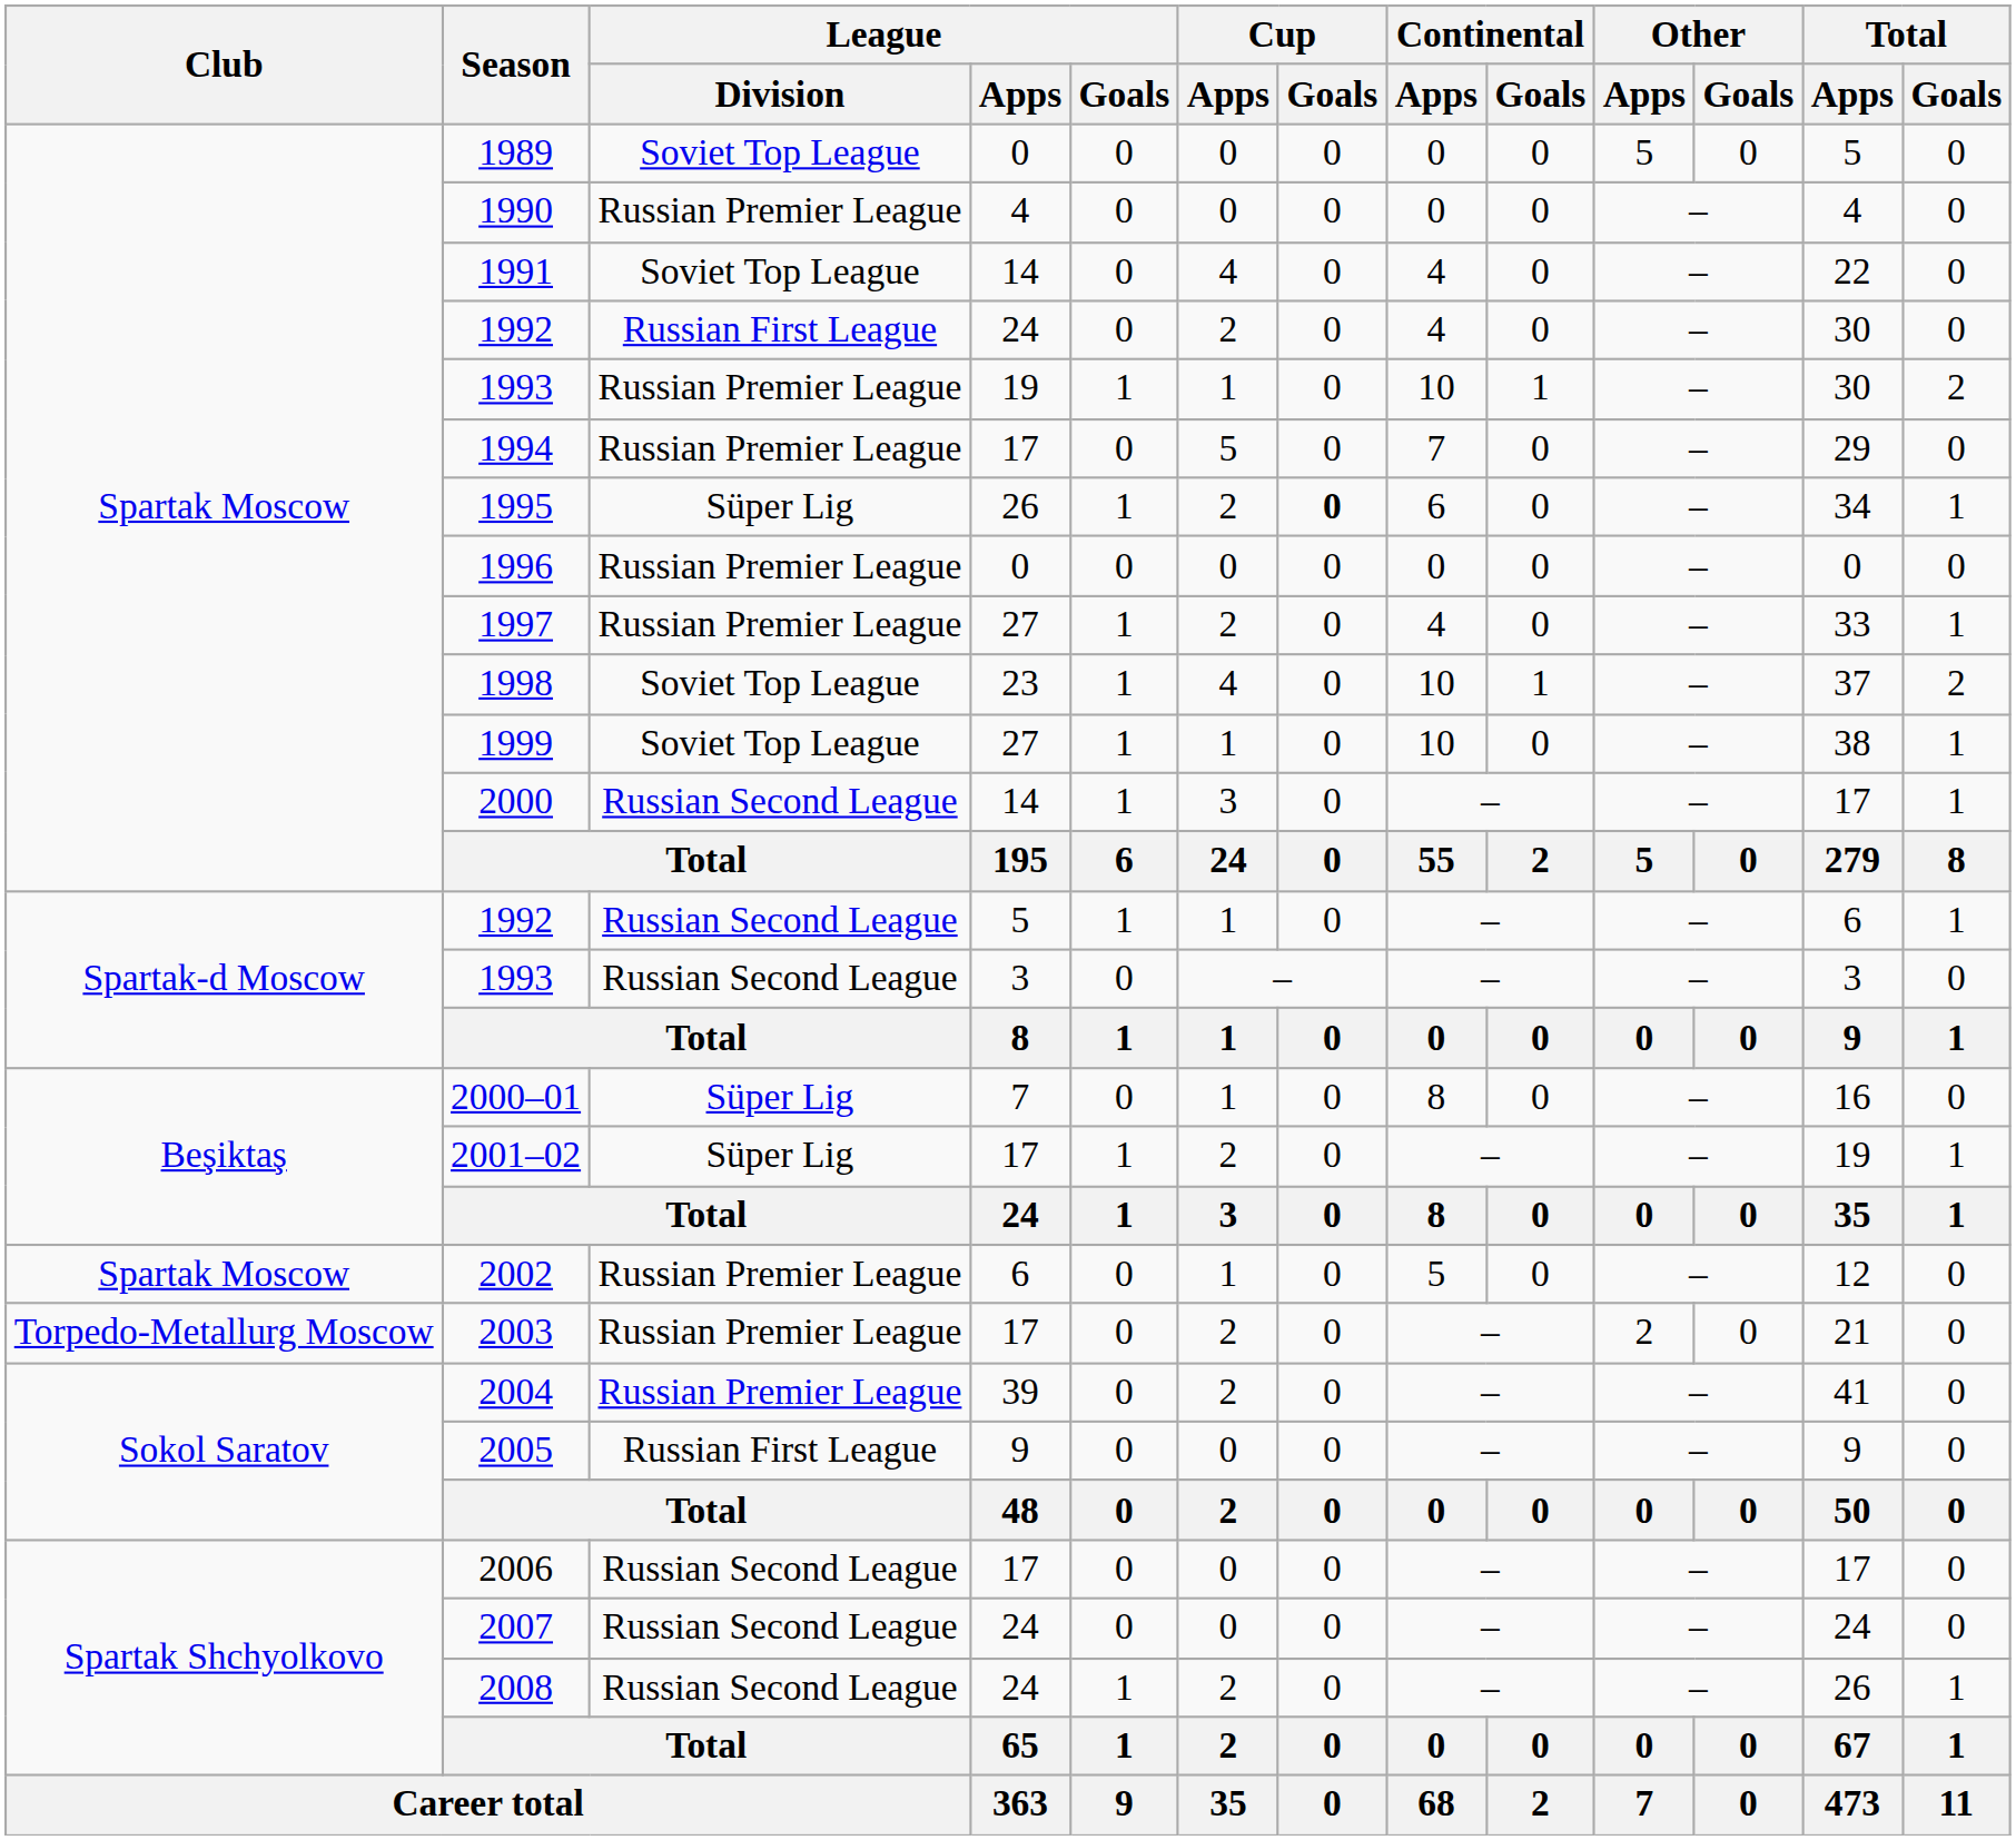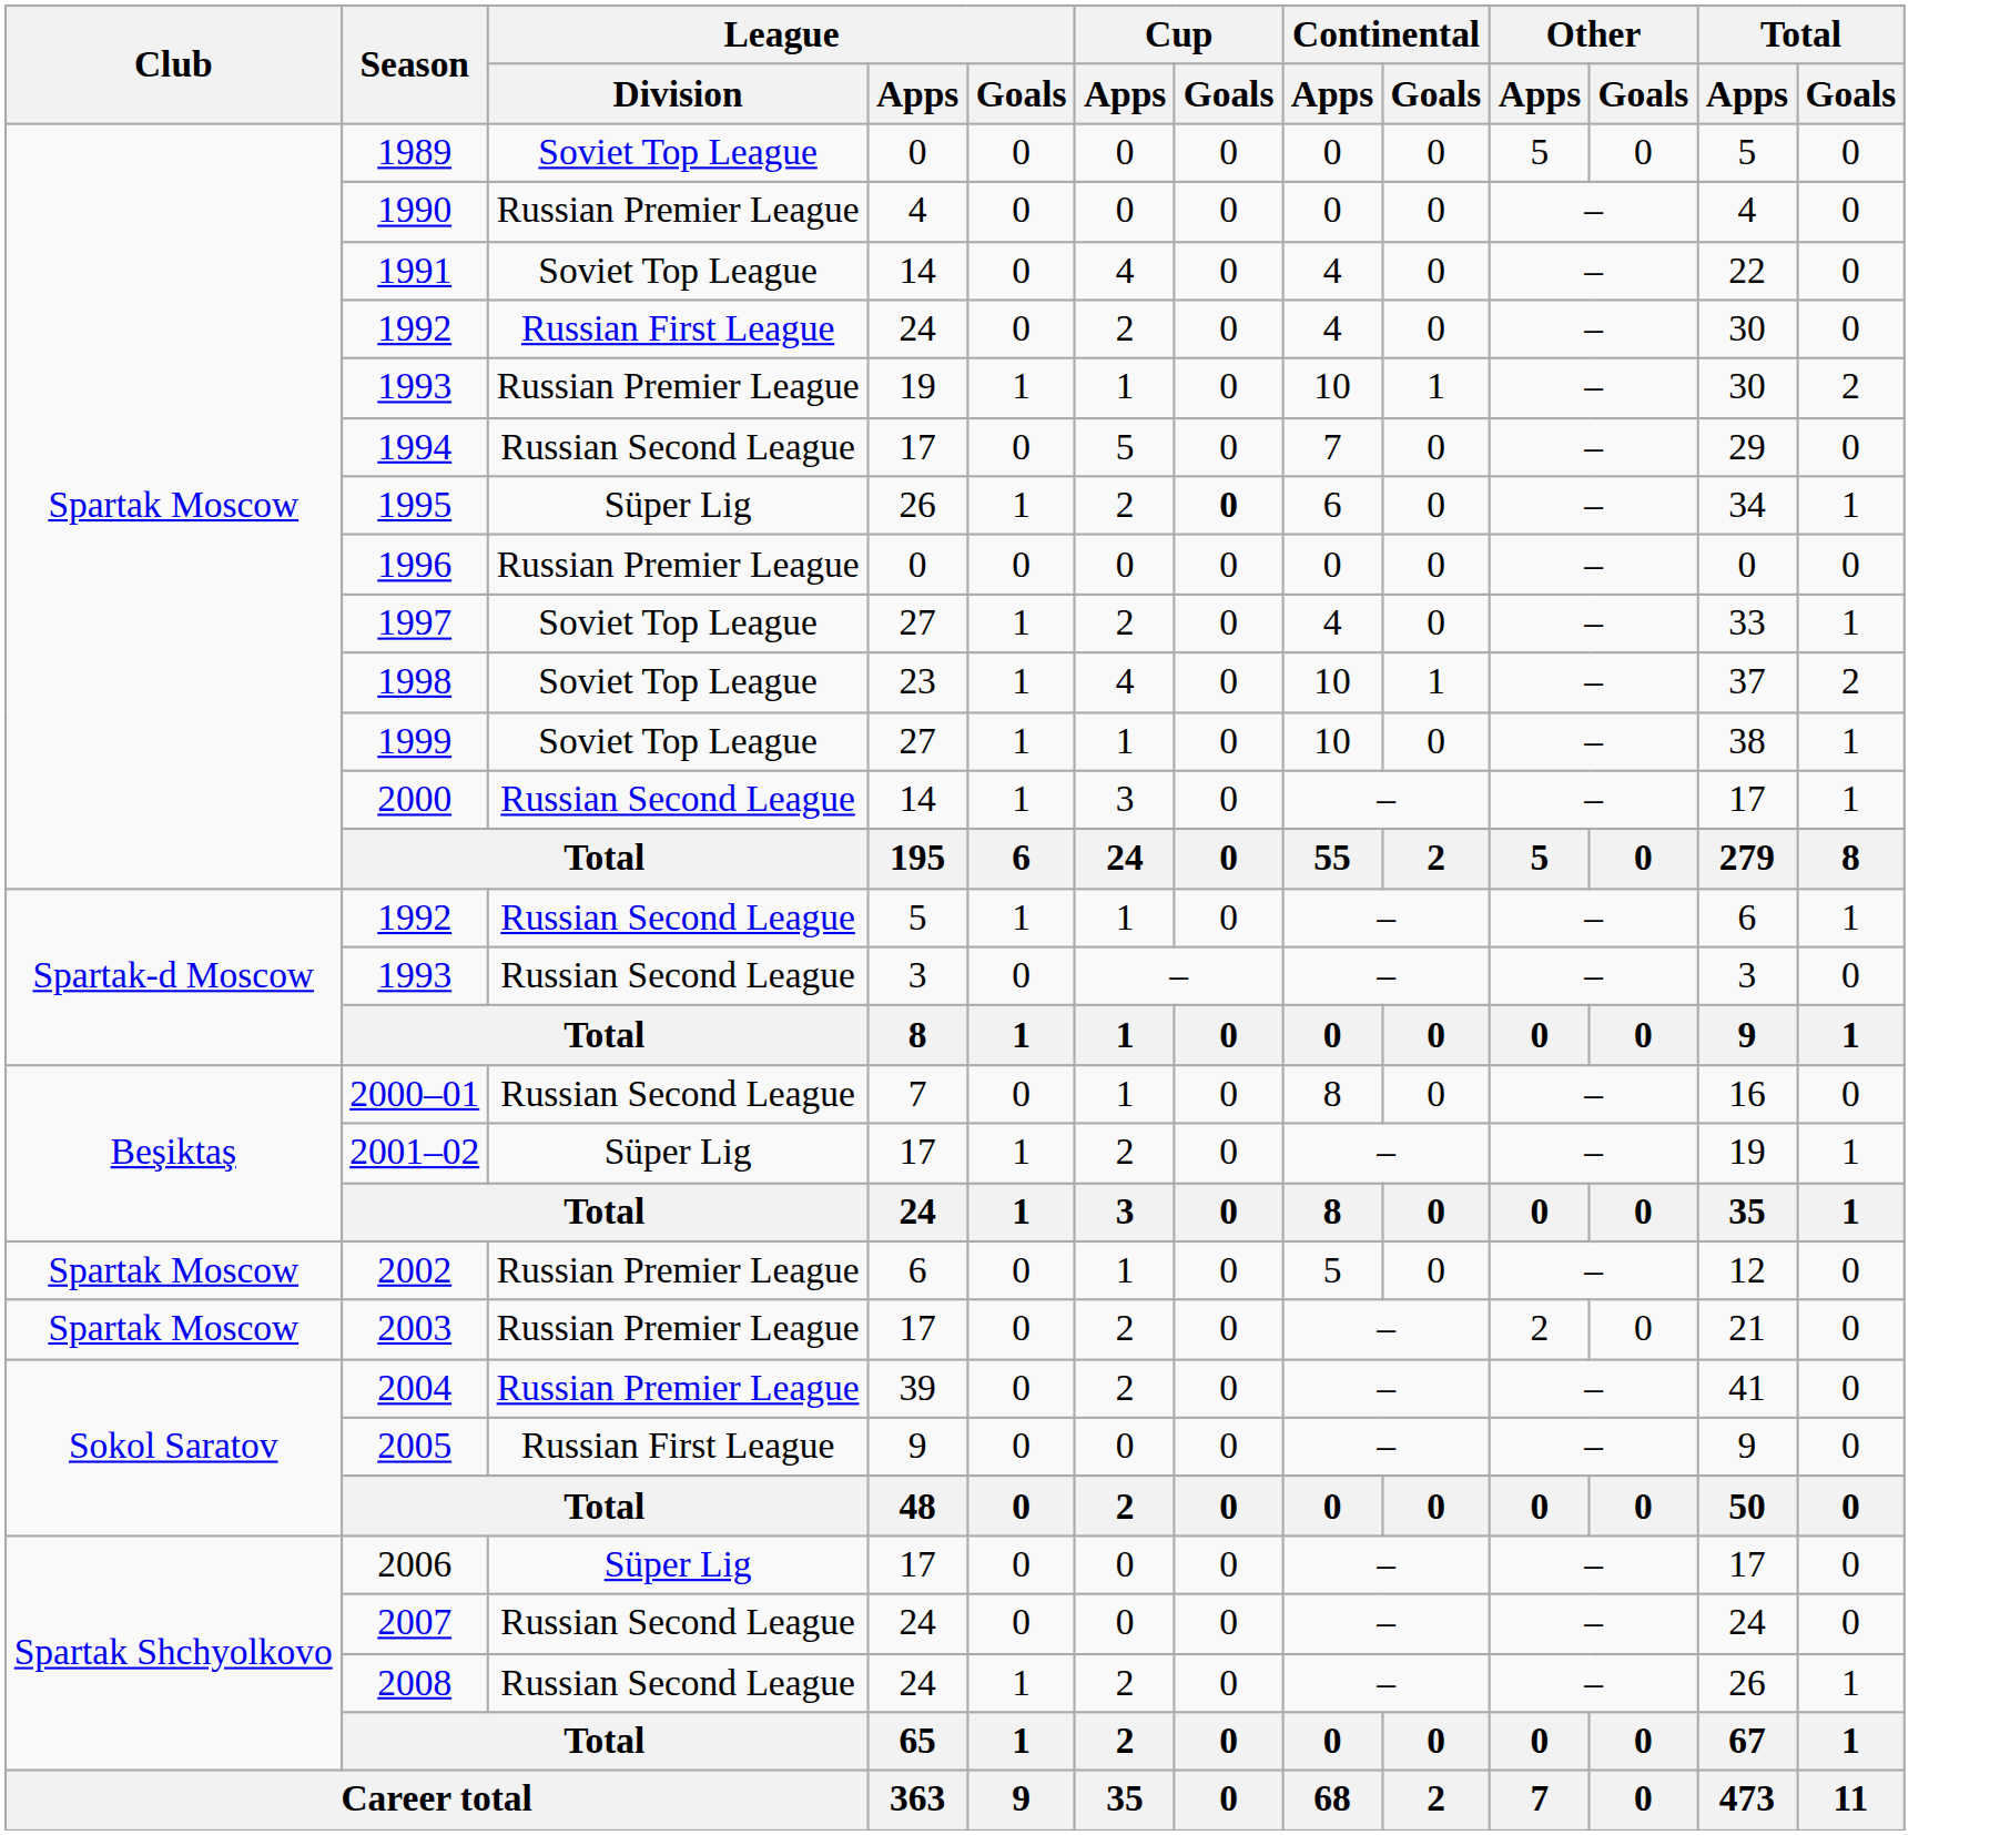 <table class="wikitable" style="text-align: center;">
 <tr>
 <th rowspan=2>Club</th>
 <th rowspan=2>Season</th>
 <th colspan=3>League</th>
 <th colspan=2>Cup</th>
 <th colspan=2>Continental</th>
 <th colspan=2>Other</th>
 <th colspan=2>Total</th>
 </tr>
 <tr>
 <th>Division</th>
 <th>Apps</th>
 <th>Goals</th>
 <th>Apps</th>
 <th>Goals</th>
 <th>Apps</th>
 <th>Goals</th>
 <th>Apps</th>
 <th>Goals</th>
 <th>Apps</th>
 <th>Goals</th>
 </tr>
 <tr>
 <td rowspan="13"><a href='#'>Spartak Moscow</a></td>
 <td><a href='#'>1989</a></td>
 <td><a href='#'>Soviet Top League</a></td>
 <td>0</td>
 <td>0</td>
 <td>0</td>
 <td>0</td>
 <td>0</td>
 <td>0</td>
 <td>5</td>
 <td>0</td>
 <td>5</td>
 <td>0</td>
 </tr>
 <tr>
 <td><a href='#'>1990</a></td>
 <td>Russian Premier League</td>
 <td>4</td>
 <td>0</td>
 <td>0</td>
 <td>0</td>
 <td>0</td>
 <td>0</td>
 <td colspan=2>–</td>
 <td>4</td>
 <td>0</td>
 </tr>
 <tr>
 <td><a href='#'>1991</a></td>
 <td>Soviet Top League</td>
 <td>14</td>
 <td>0</td>
 <td>4</td>
 <td>0</td>
 <td>4</td>
 <td>0</td>
 <td colspan=2>–</td>
 <td>22</td>
 <td>0</td>
 </tr>
 <tr>
 <td><a href='#'>1992</a></td>
 <td><a href='#'>Russian First League</a></td>
 <td>24</td>
 <td>0</td>
 <td>2</td>
 <td>0</td>
 <td>4</td>
 <td>0</td>
 <td colspan=2>–</td>
 <td>30</td>
 <td>0</td>
 </tr>
 <tr>
 <td><a href='#'>1993</a></td>
 <td>Russian Premier League</td>
 <td>19</td>
 <td>1</td>
 <td>1</td>
 <td>0</td>
 <td>10</td>
 <td>1</td>
 <td colspan=2>–</td>
 <td>30</td>
 <td>2</td>
 </tr>
 <tr>
 <td><a href='#'>1994</a></td>
-<td>Russian Premier League</td>
+<td>Russian Second League</td>
 <td>17</td>
 <td>0</td>
 <td>5</td>
 <td>0</td>
 <td>7</td>
 <td>0</td>
 <td colspan=2>–</td>
 <td>29</td>
 <td>0</td>
 </tr>
 <tr>
 <td><a href='#'>1995</a></td>
 <td>Süper Lig</td>
 <td>26</td>
 <td>1</td>
 <td>2</td>
 <td><strong>0</strong></td>
 <td>6</td>
 <td>0</td>
 <td colspan=2>–</td>
 <td>34</td>
 <td>1</td>
 </tr>
 <tr>
 <td><a href='#'>1996</a></td>
 <td>Russian Premier League</td>
 <td>0</td>
 <td>0</td>
 <td>0</td>
 <td>0</td>
 <td>0</td>
 <td>0</td>
 <td colspan=2>–</td>
 <td>0</td>
 <td>0</td>
 </tr>
 <tr>
 <td><a href='#'>1997</a></td>
-<td>Russian Premier League</td>
+<td>Soviet Top League</td>
 <td>27</td>
 <td>1</td>
 <td>2</td>
 <td>0</td>
 <td>4</td>
 <td>0</td>
 <td colspan=2>–</td>
 <td>33</td>
 <td>1</td>
 </tr>
 <tr>
 <td><a href='#'>1998</a></td>
 <td>Soviet Top League</td>
 <td>23</td>
 <td>1</td>
 <td>4</td>
 <td>0</td>
 <td>10</td>
 <td>1</td>
 <td colspan=2>–</td>
 <td>37</td>
 <td>2</td>
 </tr>
 <tr>
 <td><a href='#'>1999</a></td>
 <td>Soviet Top League</td>
 <td>27</td>
 <td>1</td>
 <td>1</td>
 <td>0</td>
 <td>10</td>
 <td>0</td>
 <td colspan=2>–</td>
 <td>38</td>
 <td>1</td>
 </tr>
 <tr>
 <td><a href='#'>2000</a></td>
 <td><a href='#'>Russian Second League</a></td>
 <td>14</td>
 <td>1</td>
 <td>3</td>
 <td>0</td>
 <td colspan=2>–</td>
 <td colspan=2>–</td>
 <td>17</td>
 <td>1</td>
 </tr>
 <tr>
 <th colspan=2>Total</th>
 <th>195</th>
 <th>6</th>
 <th>24</th>
 <th>0</th>
 <th>55</th>
 <th>2</th>
 <th>5</th>
 <th>0</th>
 <th>279</th>
 <th>8</th>
 </tr>
 <tr>
 <td rowspan="3"><a href='#'>Spartak-d Moscow</a></td>
 <td><a href='#'>1992</a></td>
 <td><a href='#'>Russian Second League</a></td>
 <td>5</td>
 <td>1</td>
 <td>1</td>
 <td>0</td>
 <td colspan=2>–</td>
 <td colspan=2>–</td>
 <td>6</td>
 <td>1</td>
 </tr>
 <tr>
 <td><a href='#'>1993</a></td>
 <td>Russian Second League</td>
 <td>3</td>
 <td>0</td>
 <td colspan=2>–</td>
 <td colspan=2>–</td>
 <td colspan=2>–</td>
 <td>3</td>
 <td>0</td>
 </tr>
 <tr>
 <th colspan=2>Total</th>
 <th>8</th>
 <th>1</th>
 <th>1</th>
 <th>0</th>
 <th>0</th>
 <th>0</th>
 <th>0</th>
 <th>0</th>
 <th>9</th>
 <th>1</th>
 </tr>
 <tr>
 <td rowspan="3"><a href='#'>Beşiktaş</a></td>
 <td><a href='#'>2000–01</a></td>
-<td><a href='#'>Süper Lig</a></td>
+<td>Russian Second League</td>
 <td>7</td>
 <td>0</td>
 <td>1</td>
 <td>0</td>
 <td>8</td>
 <td>0</td>
 <td colspan=2>–</td>
 <td>16</td>
 <td>0</td>
 </tr>
 <tr>
 <td><a href='#'>2001–02</a></td>
 <td>Süper Lig</td>
 <td>17</td>
 <td>1</td>
 <td>2</td>
 <td>0</td>
 <td colspan=2>–</td>
 <td colspan=2>–</td>
 <td>19</td>
 <td>1</td>
 </tr>
 <tr>
 <th colspan=2>Total</th>
 <th>24</th>
 <th>1</th>
 <th>3</th>
 <th>0</th>
 <th>8</th>
 <th>0</th>
 <th>0</th>
 <th>0</th>
 <th>35</th>
 <th>1</th>
 </tr>
 <tr>
 <td><a href='#'>Spartak Moscow</a></td>
 <td><a href='#'>2002</a></td>
 <td>Russian Premier League</td>
 <td>6</td>
 <td>0</td>
 <td>1</td>
 <td>0</td>
 <td>5</td>
 <td>0</td>
 <td colspan=2>–</td>
 <td>12</td>
 <td>0</td>
 </tr>
 <tr>
-<td><a href='#'>Torpedo-Metallurg Moscow</a></td>
+<td><a href='#'>Spartak Moscow</a></td>
 <td><a href='#'>2003</a></td>
 <td>Russian Premier League</td>
 <td>17</td>
 <td>0</td>
 <td>2</td>
 <td>0</td>
 <td colspan=2>–</td>
 <td>2</td>
 <td>0</td>
 <td>21</td>
 <td>0</td>
 </tr>
 <tr>
 <td rowspan="3"><a href='#'>Sokol Saratov</a></td>
 <td><a href='#'>2004</a></td>
 <td><a href='#'>Russian Premier League</a></td>
 <td>39</td>
 <td>0</td>
 <td>2</td>
 <td>0</td>
 <td colspan=2>–</td>
 <td colspan=2>–</td>
 <td>41</td>
 <td>0</td>
 </tr>
 <tr>
 <td><a href='#'>2005</a></td>
 <td>Russian First League</td>
 <td>9</td>
 <td>0</td>
 <td>0</td>
 <td>0</td>
 <td colspan=2>–</td>
 <td colspan=2>–</td>
 <td>9</td>
 <td>0</td>
 </tr>
 <tr>
 <th colspan=2>Total</th>
 <th>48</th>
 <th>0</th>
 <th>2</th>
 <th>0</th>
 <th>0</th>
 <th>0</th>
 <th>0</th>
 <th>0</th>
 <th>50</th>
 <th>0</th>
 </tr>
 <tr>
 <td rowspan="4"><a href='#'>Spartak Shchyolkovo</a></td>
 <td>2006</td>
-<td>Russian Second League</td>
+<td><a href='#'>Süper Lig</a></td>
 <td>17</td>
 <td>0</td>
 <td>0</td>
 <td>0</td>
 <td colspan=2>–</td>
 <td colspan=2>–</td>
 <td>17</td>
 <td>0</td>
 </tr>
 <tr>
 <td><a href='#'>2007</a></td>
 <td>Russian Second League</td>
 <td>24</td>
 <td>0</td>
 <td>0</td>
 <td>0</td>
 <td colspan=2>–</td>
 <td colspan=2>–</td>
 <td>24</td>
 <td>0</td>
 </tr>
 <tr>
 <td><a href='#'>2008</a></td>
 <td>Russian Second League</td>
 <td>24</td>
 <td>1</td>
 <td>2</td>
 <td>0</td>
 <td colspan=2>–</td>
 <td colspan=2>–</td>
 <td>26</td>
 <td>1</td>
 </tr>
 <tr>
 <th colspan=2>Total</th>
 <th>65</th>
 <th>1</th>
 <th>2</th>
 <th>0</th>
 <th>0</th>
 <th>0</th>
 <th>0</th>
 <th>0</th>
 <th>67</th>
 <th>1</th>
 </tr>
 <tr>
 <th colspan=3>Career total</th>
 <th>363</th>
 <th>9</th>
 <th>35</th>
 <th>0</th>
 <th>68</th>
 <th>2</th>
 <th>7</th>
 <th>0</th>
 <th>473</th>
 <th>11</th>
 </tr>
 </table>
